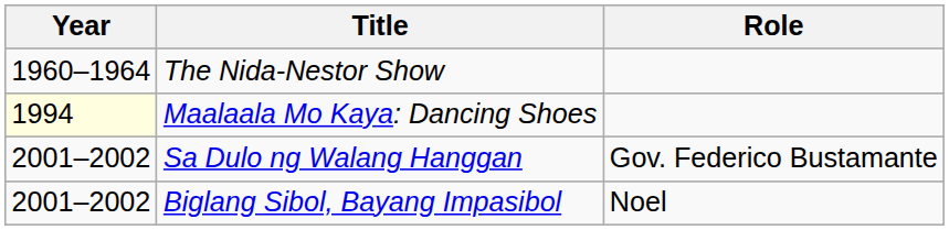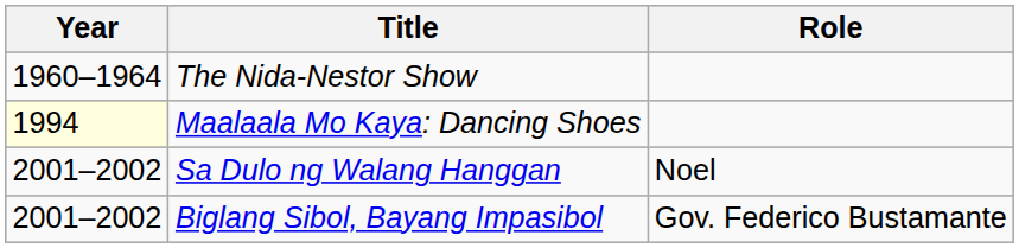 <table class="wikitable">
 <tr>
 <th>Year</th>
 <th>Title</th>
 <th>Role</th>
 </tr>
 <tr>
 <td>1960–1964</td>
 <td><em>The Nida-Nestor Show</em></td>
 <td></td>
 </tr>
 <tr>
 <td style="background: lightyellow;">1994</td>
 <td><em><a href='#'>Maalaala Mo Kaya</a>: Dancing Shoes</em></td>
 <td></td>
 </tr>
 <tr>
 <td>2001–2002</td>
 <td><em><a href='#'>Sa Dulo ng Walang Hanggan</a></em></td>
-<td>Gov. Federico Bustamante</td>
+<td>Noel</td>
 </tr>
 <tr>
 <td>2001–2002</td>
 <td><em><a href='#'>Biglang Sibol, Bayang Impasibol</a></em></td>
-<td>Noel</td>
+<td>Gov. Federico Bustamante</td>
 </tr>
 </table>
